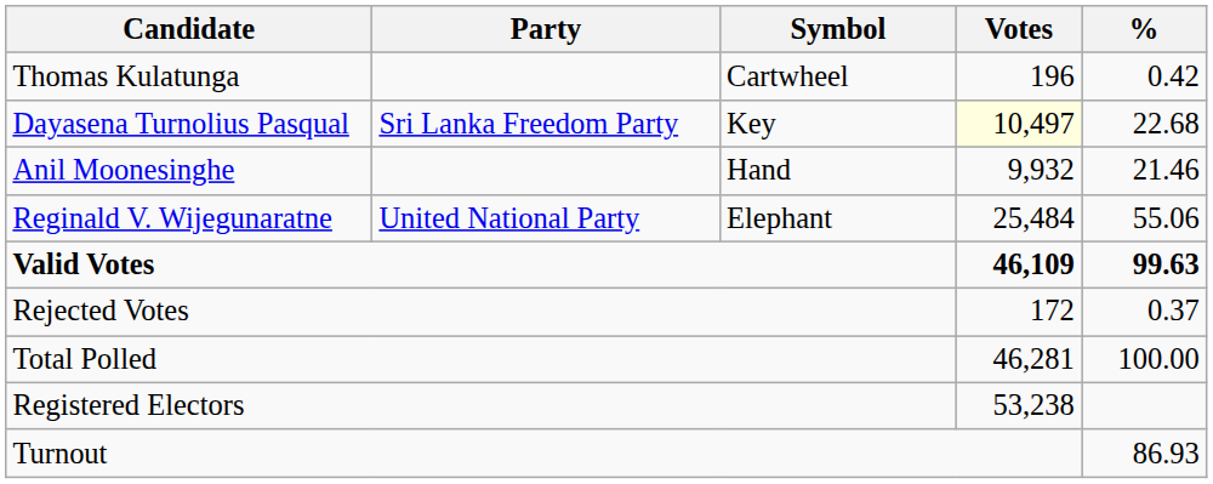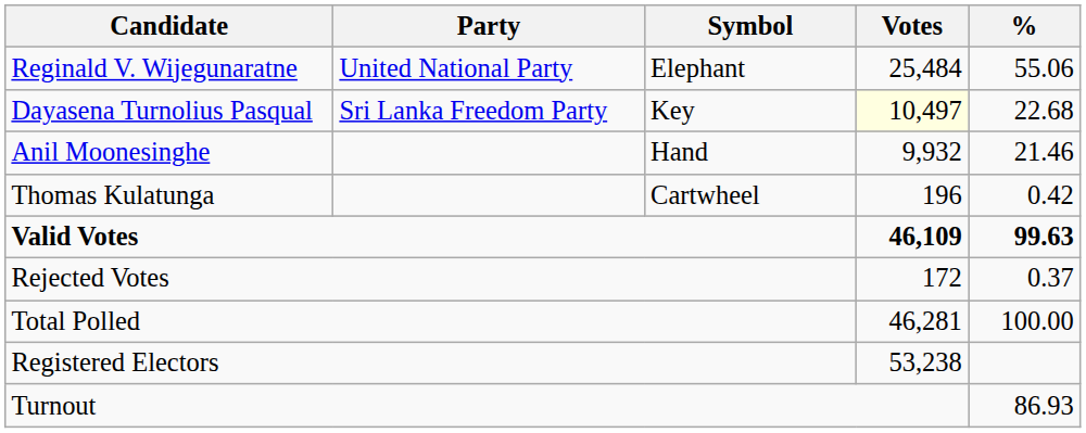 <table class="wikitable" border="1" style="text-align:right;">
 <tr>
 <th align=left width="190">Candidate</th>
 <th align=left width="180">Party</th>
 <th align=left width="120">Symbol</th>
 <th align=left width="60">Votes</th>
 <th align=left width="60">%</th>
 </tr>
 <tr>
-<td align=left>Thomas Kulatunga</td>
-<td></td>
-<td align=left>Cartwheel</td>
-<td>196</td>
-<td>0.42</td>
+<td align=left><a href='#'>Reginald V. Wijegunaratne</a></td>
+<td align=left><a href='#'>United National Party</a></td>
+<td align=left>Elephant</td>
+<td>25,484</td>
+<td>55.06</td>
 </tr>
 <tr>
 <td align=left><a href='#'>Dayasena Turnolius Pasqual</a></td>
 <td align=left><a href='#'>Sri Lanka Freedom Party</a></td>
 <td align=left>Key</td>
 <td style="background: lightyellow;">10,497</td>
 <td>22.68</td>
 </tr>
 <tr>
 <td align=left><a href='#'>Anil Moonesinghe</a></td>
 <td></td>
 <td align=left>Hand</td>
 <td>9,932</td>
 <td>21.46</td>
 </tr>
 <tr>
-<td align=left><a href='#'>Reginald V. Wijegunaratne</a></td>
-<td align=left><a href='#'>United National Party</a></td>
-<td align=left>Elephant</td>
-<td>25,484</td>
-<td>55.06</td>
+<td align=left>Thomas Kulatunga</td>
+<td></td>
+<td align=left>Cartwheel</td>
+<td>196</td>
+<td>0.42</td>
 </tr>
 <tr>
 <td align=left colspan=3><strong>Valid Votes</strong></td>
 <td><strong>46,109</strong></td>
 <td><strong>99.63</strong></td>
 </tr>
 <tr>
 <td align=left colspan=3>Rejected Votes</td>
 <td>172</td>
 <td>0.37</td>
 </tr>
 <tr>
 <td align=left colspan=3>Total Polled</td>
 <td>46,281</td>
 <td>100.00</td>
 </tr>
 <tr>
 <td align=left colspan=3>Registered Electors</td>
 <td>53,238</td>
 <td></td>
 </tr>
 <tr>
 <td align=left colspan=4>Turnout</td>
 <td>86.93</td>
 </tr>
 </table>
